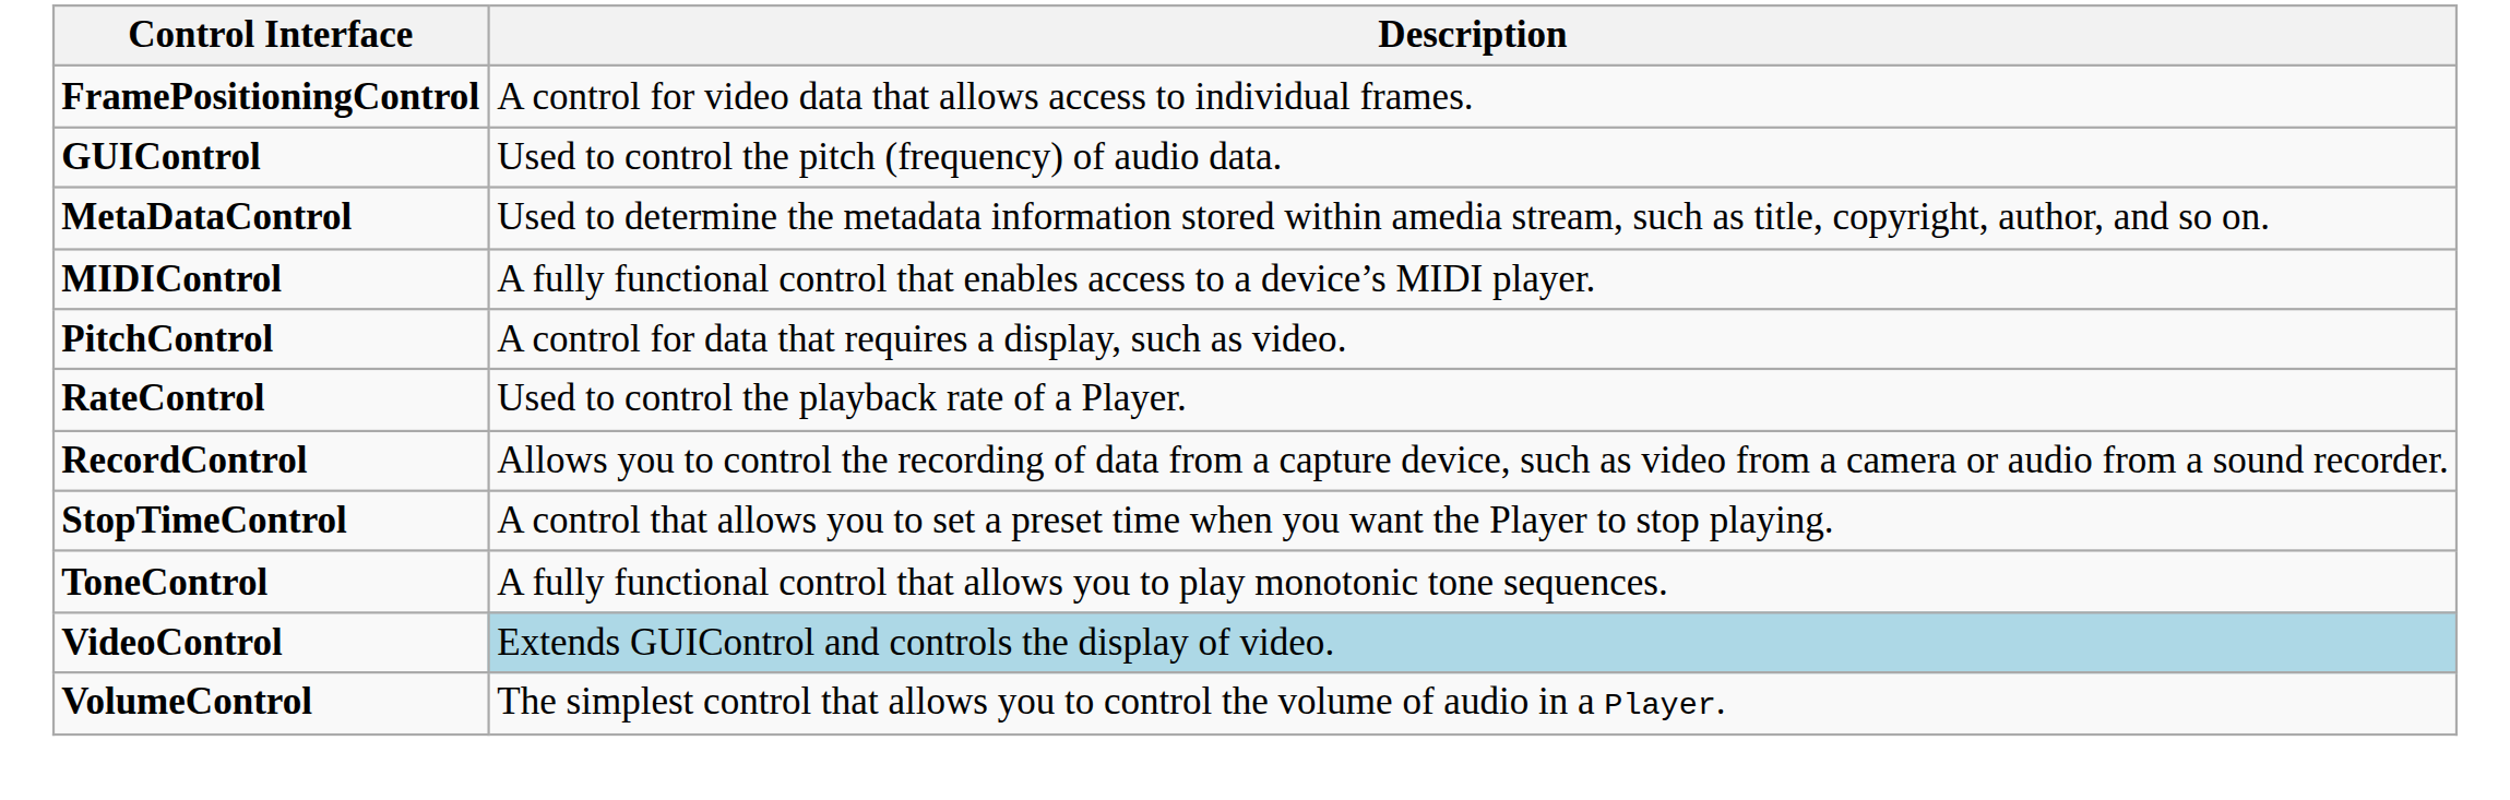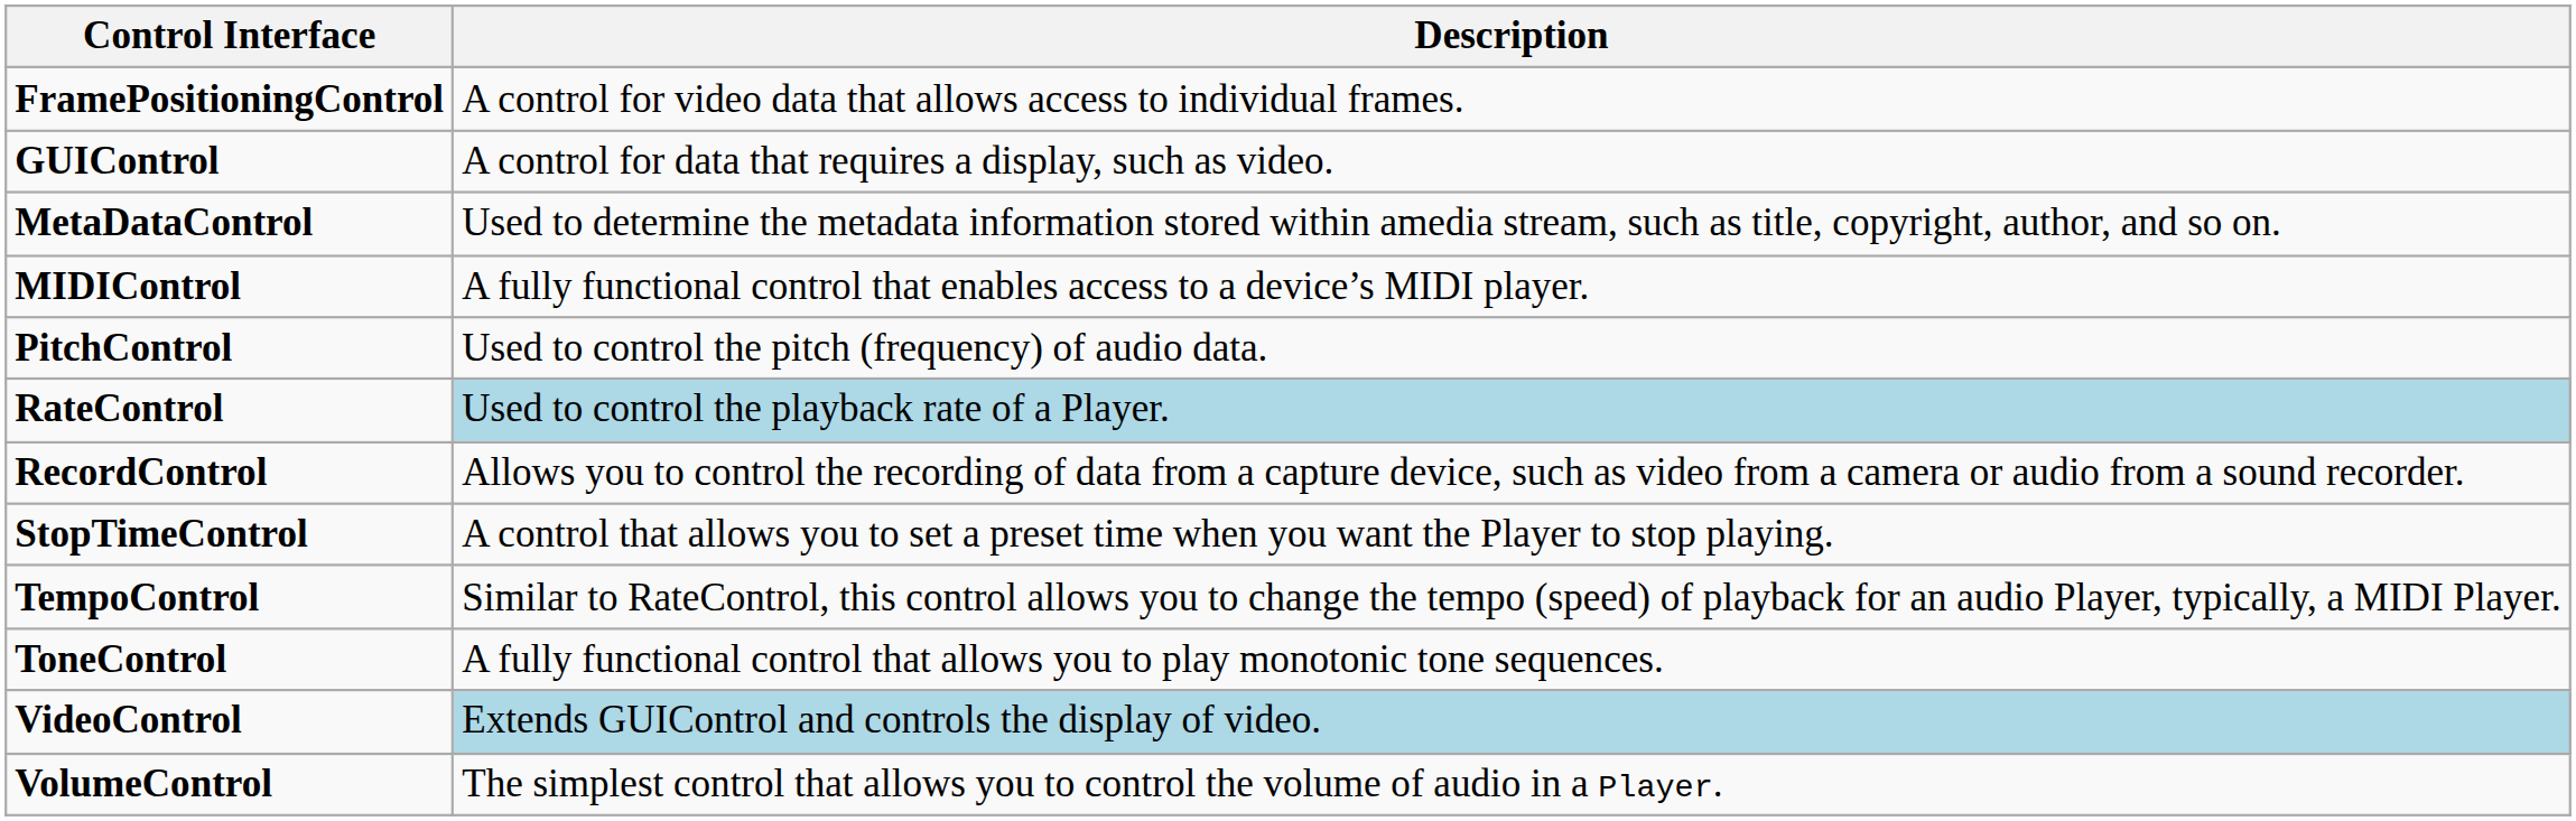 <table class="wikitable"  style="margin:auto;">
 <tr>
 <th>Control Interface</th>
 <th>Description</th>
 </tr>
 <tr>
 <td><strong>FramePositioningControl</strong></td>
 <td>A control for video data that allows access to individual frames.</td>
 </tr>
 <tr>
 <td><strong>GUIControl</strong></td>
-<td>Used to control the pitch (frequency) of audio data.</td>
+<td>A control for data that requires a display, such as video.</td>
 </tr>
 <tr>
 <td><strong>MetaDataControl</strong></td>
 <td>Used to determine the metadata information stored within amedia stream, such as title, copyright, author, and so on.</td>
 </tr>
 <tr>
 <td><strong>MIDIControl</strong></td>
 <td>A fully functional control that enables access to a device’s MIDI player.</td>
 </tr>
 <tr>
 <td><strong>PitchControl</strong></td>
-<td>A control for data that requires a display, such as video.</td>
+<td>Used to control the pitch (frequency) of audio data.</td>
 </tr>
 <tr>
 <td><strong>RateControl</strong></td>
-<td>Used to control the playback rate of a Player.</td>
+<td style="background: lightblue;">Used to control the playback rate of a Player.</td>
 </tr>
 <tr>
 <td><strong>RecordControl</strong></td>
 <td>Allows you to control the recording of data from a capture device, such as video from a camera or audio from a sound recorder.</td>
 </tr>
 <tr>
 <td><strong>StopTimeControl</strong></td>
 <td>A control that allows you to set a preset time when you want the Player to stop playing.</td>
+</tr>
+<tr>
+<td><strong>TempoControl</strong></td>
+<td>Similar to RateControl, this control allows you to change the tempo (speed) of playback for an audio Player, typically, a MIDI Player.</td>
 </tr>
 <tr>
 <td><strong>ToneControl</strong></td>
 <td>A fully functional control that allows you to play monotonic tone sequences.</td>
 </tr>
 <tr>
 <td><strong>VideoControl</strong></td>
 <td style="background: lightblue;">Extends GUIControl and controls the display of video.</td>
 </tr>
 <tr>
 <td><strong>VolumeControl</strong></td>
 <td>The simplest control that allows you to control the volume of audio in a <code>Player</code>.</td>
 </tr>
 </table>
